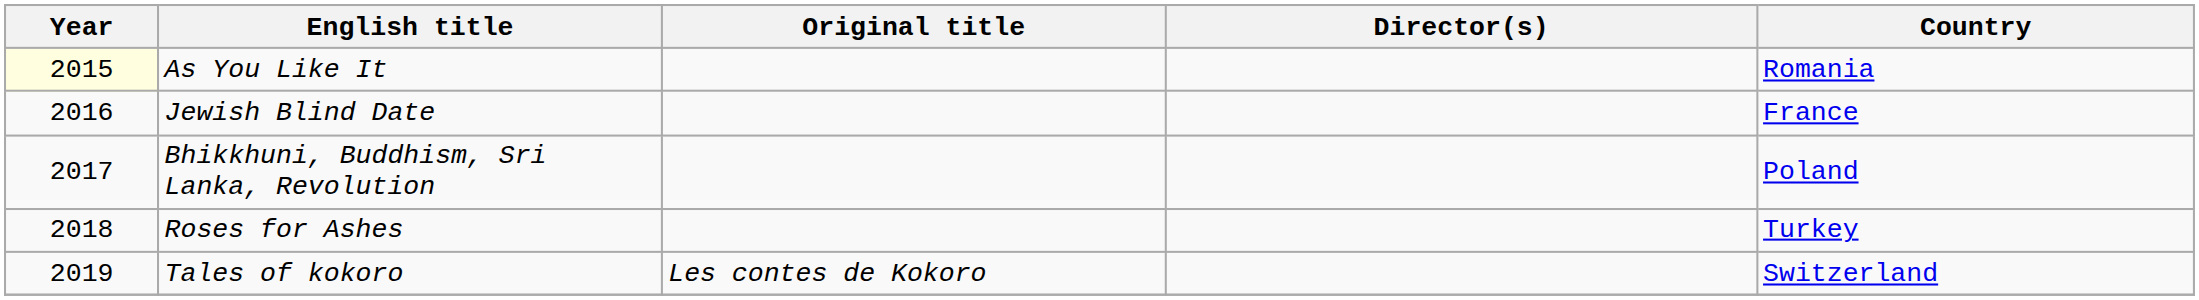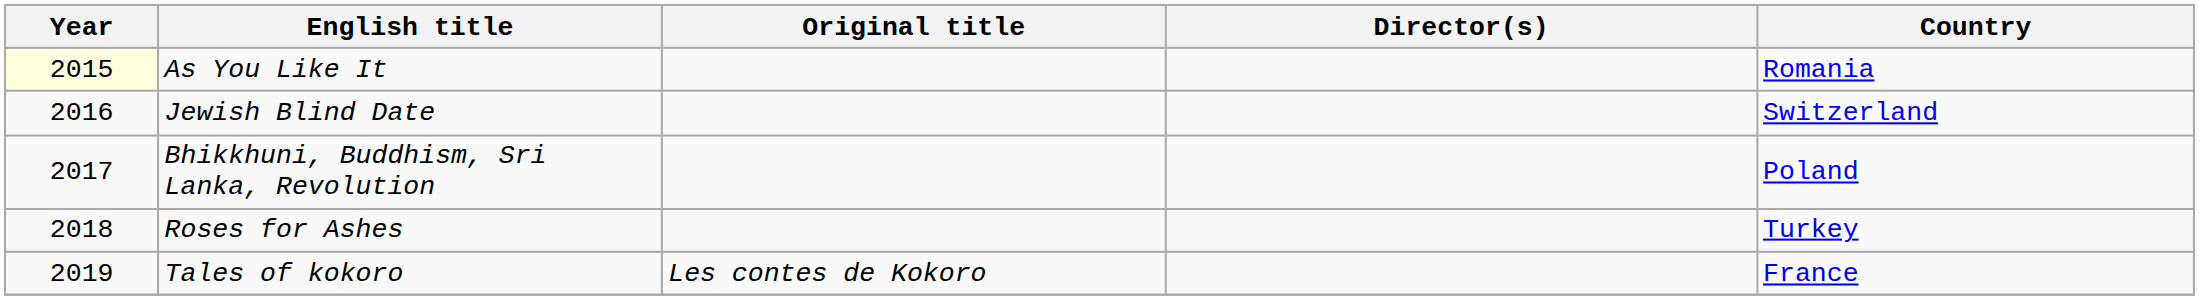 <table class="sortable wikitable" width="85%" cellpadding="5">
 <tr>
 <th width="7%">Year</th>
 <th width="23%">English title</th>
 <th width="23%">Original title</th>
 <th width="27%">Director(s)</th>
 <th width="20%">Country</th>
 </tr>
 <tr>
 <td style="background: lightyellow; text-align:center;">2015</td>
 <td><em>As You Like It</em> </td>
 <td></td>
 <td></td>
 <td><a href='#'>Romania</a></td>
 </tr>
 <tr>
 <td style="text-align:center;">2016</td>
 <td><em>Jewish Blind Date</em> </td>
 <td></td>
 <td></td>
-<td><a href='#'>France</a></td>
+<td><a href='#'>Switzerland</a></td>
 </tr>
 <tr>
 <td style="text-align:center;">2017</td>
 <td><em>Bhikkhuni, Buddhism, Sri Lanka, Revolution</em> </td>
 <td></td>
 <td></td>
 <td><a href='#'>Poland</a></td>
 </tr>
 <tr>
 <td style="text-align:center;">2018</td>
 <td><em>Roses for Ashes</em> </td>
 <td></td>
 <td></td>
 <td><a href='#'>Turkey</a></td>
 </tr>
 <tr>
 <td style="text-align:center;">2019</td>
 <td><em>Tales of kokoro</em> </td>
 <td><em>Les contes de Kokoro</em></td>
 <td></td>
-<td><a href='#'>Switzerland</a></td>
+<td><a href='#'>France</a></td>
 </tr>
 <tr>
 </tr>
 </table>
